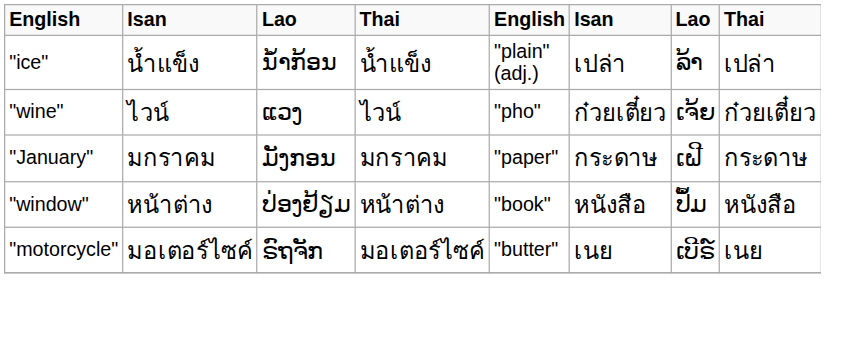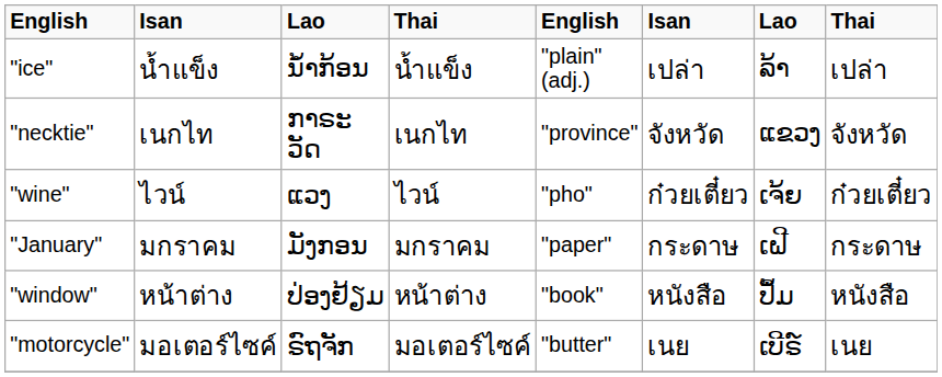 <table class="wikitable">
 <tr ----bgcolor="#eeeeee">
 <td><strong>English</strong></td>
 <td><strong>Isan</strong></td>
 <td><strong>Lao</strong></td>
 <td><strong>Thai</strong></td>
 <td><strong>English</strong></td>
 <td><strong>Isan</strong></td>
 <td><strong>Lao</strong></td>
 <td><strong>Thai</strong></td>
 </tr>
 <tr ---- bgcolor="#ffffff">
 <td>"ice"</td>
 <td><big>น้ำแข็ง</big> </td>
 <td><big>ນ້ຳກ້ອນ</big> </td>
 <td><big>น้ำแข็ง</big> </td>
 <td>"plain" (adj.)</td>
 <td><big>เปล่า</big> </td>
 <td><big>ລ້າ</big> </td>
 <td><big>เปล่า</big> </td>
+</tr>
+<tr ---- bgcolor="#ffffff">
+<td>"necktie"</td>
+<td><big>เนกไท</big> </td>
+<td><big>ກາຣະວັດ</big> </td>
+<td><big>เนกไท</big> </td>
+<td>"province"</td>
+<td><big>จังหวัด</big> </td>
+<td><big>ແຂວງ</big> </td>
+<td><big>จังหวัด</big> </td>
 </tr>
 <tr ---- bgcolor="#ffffff">
 <td>"wine"</td>
 <td><big>ไวน์</big> </td>
 <td><big>ແວງ</big> </td>
 <td><big>ไวน์</big> </td>
 <td>"pho"</td>
 <td><big>ก๋วยเตี๋ยว</big> </td>
 <td><big>ເຈ້ຍ</big> </td>
 <td><big>ก๋วยเตี๋ยว</big> </td>
 </tr>
 <tr ---- bgcolor="#ffffff">
 <td>"January"</td>
 <td><big>มกราคม</big> </td>
 <td><big>ມັງກອນ</big> </td>
 <td><big>มกราคม</big> </td>
 <td>"paper"</td>
 <td><big>กระดาษ</big> </td>
 <td><big>ເຝີ</big> </td>
 <td><big>กระดาษ</big> </td>
 </tr>
 <tr ---- bgcolor="#ffffff">
 <td>"window"</td>
 <td><big>หน้าต่าง</big> </td>
 <td><big>ປ່ອງຢ້ຽມ</big> </td>
 <td><big>หน้าต่าง</big> </td>
 <td>"book"</td>
 <td><big>หนังสือ</big> </td>
 <td><big>ປຶ້ມ</big> </td>
 <td><big>หนังสือ</big> </td>
 </tr>
 <tr ---- bgcolor="#ffffff">
 <td>"motorcycle"</td>
 <td><big>มอเตอร์ไซค์</big> </td>
 <td><big>ຣົຖຈັກ</big> </td>
 <td><big>มอเตอร์ไซค์</big> </td>
 <td>"butter"</td>
 <td><big>เนย</big> </td>
 <td><big>ເບີຣ໌</big> </td>
 <td><big>เนย</big> </td>
 </tr>
 <tr ---- bgcolor="#ffffff">
 </tr>
 </table>
